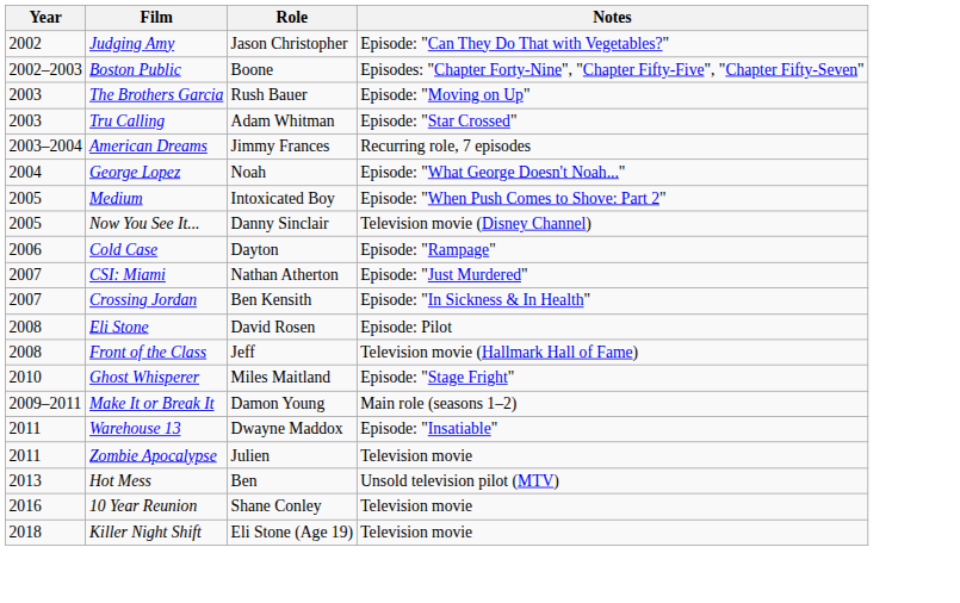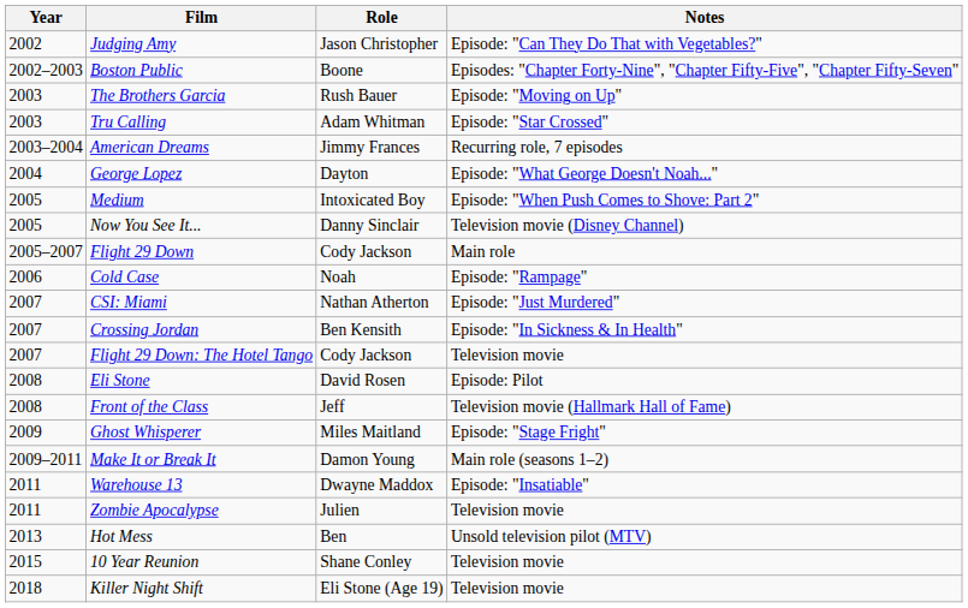 <table class="wikitable">
 <tr>
 <th>Year</th>
 <th>Film</th>
 <th>Role</th>
 <th>Notes</th>
 </tr>
 <tr>
 <td>2002</td>
 <td><em><a href='#'>Judging Amy</a></em></td>
 <td>Jason Christopher</td>
 <td>Episode: "<a href='#'>Can They Do That with Vegetables?</a>"</td>
 </tr>
 <tr>
 <td>2002–2003</td>
 <td><em><a href='#'>Boston Public</a></em></td>
 <td>Boone</td>
 <td>Episodes: "<a href='#'>Chapter Forty-Nine</a>", "<a href='#'>Chapter Fifty-Five</a>", "<a href='#'>Chapter Fifty-Seven</a>"</td>
 </tr>
 <tr>
 <td>2003</td>
 <td><em><a href='#'>The Brothers Garcia</a></em></td>
 <td>Rush Bauer</td>
 <td>Episode: "<a href='#'>Moving on Up</a>"</td>
 </tr>
 <tr>
 <td>2003</td>
 <td><em><a href='#'>Tru Calling</a></em></td>
 <td>Adam Whitman</td>
 <td>Episode: "<a href='#'>Star Crossed</a>"</td>
 </tr>
 <tr>
 <td>2003–2004</td>
 <td><em><a href='#'>American Dreams</a></em></td>
 <td>Jimmy Frances</td>
 <td>Recurring role, 7 episodes</td>
 </tr>
 <tr>
 <td>2004</td>
 <td><em><a href='#'>George Lopez</a></em></td>
-<td>Noah</td>
+<td>Dayton</td>
 <td>Episode: "<a href='#'>What George Doesn't Noah...</a>"</td>
 </tr>
 <tr>
 <td>2005</td>
 <td><em><a href='#'>Medium</a></em></td>
 <td>Intoxicated Boy</td>
 <td>Episode: "<a href='#'>When Push Comes to Shove: Part 2</a>"</td>
 </tr>
 <tr>
 <td>2005</td>
 <td><em>Now You See It...</em></td>
 <td>Danny Sinclair</td>
 <td>Television movie (<a href='#'>Disney Channel</a>)</td>
 </tr>
 <tr>
+<td>2005–2007</td>
+<td><em><a href='#'>Flight 29 Down</a></em></td>
+<td>Cody Jackson</td>
+<td>Main role</td>
+</tr>
+<tr>
 <td>2006</td>
 <td><em><a href='#'>Cold Case</a></em></td>
-<td>Dayton</td>
+<td>Noah</td>
 <td>Episode: "<a href='#'>Rampage</a>"</td>
 </tr>
 <tr>
 <td>2007</td>
 <td><em><a href='#'>CSI: Miami</a></em></td>
 <td>Nathan Atherton</td>
 <td>Episode: "<a href='#'>Just Murdered</a>"</td>
 </tr>
 <tr>
 <td>2007</td>
 <td><em><a href='#'>Crossing Jordan</a></em></td>
 <td>Ben Kensith</td>
 <td>Episode: "<a href='#'>In Sickness & In Health</a>"</td>
 </tr>
 <tr>
+<td>2007</td>
+<td><em><a href='#'>Flight 29 Down: The Hotel Tango</a></em></td>
+<td>Cody Jackson</td>
+<td>Television movie</td>
+</tr>
+<tr>
 <td>2008</td>
 <td><em><a href='#'>Eli Stone</a></em></td>
 <td>David Rosen</td>
 <td>Episode: Pilot</td>
 </tr>
 <tr>
 <td>2008</td>
 <td><em><a href='#'>Front of the Class</a></em></td>
 <td>Jeff</td>
 <td>Television movie (<a href='#'>Hallmark Hall of Fame</a>)</td>
 </tr>
 <tr>
-<td>2010</td>
+<td>2009</td>
 <td><em><a href='#'>Ghost Whisperer</a></em></td>
 <td>Miles Maitland</td>
 <td>Episode: "<a href='#'>Stage Fright</a>"</td>
 </tr>
 <tr>
 <td>2009–2011</td>
 <td><em><a href='#'>Make It or Break It</a></em></td>
 <td>Damon Young</td>
 <td>Main role (seasons 1–2)</td>
 </tr>
 <tr>
 <td>2011</td>
 <td><em><a href='#'>Warehouse 13</a></em></td>
 <td>Dwayne Maddox</td>
 <td>Episode: "<a href='#'>Insatiable</a>"</td>
 </tr>
 <tr>
 <td>2011</td>
 <td><em><a href='#'>Zombie Apocalypse</a></em></td>
 <td>Julien</td>
 <td>Television movie</td>
 </tr>
 <tr>
 <td>2013</td>
 <td><em>Hot Mess</em></td>
 <td>Ben</td>
 <td>Unsold television pilot (<a href='#'>MTV</a>)</td>
 </tr>
 <tr>
-<td>2016</td>
+<td>2015</td>
 <td><em>10 Year Reunion</em></td>
 <td>Shane Conley</td>
 <td>Television movie</td>
 </tr>
 <tr>
 <td>2018</td>
 <td><em>Killer Night Shift</em></td>
 <td>Eli Stone (Age 19)</td>
 <td>Television movie</td>
 </tr>
 </table>
